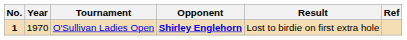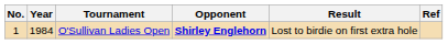 <table class="wikitable" style="font-size:95%;">
 <tr>
 <th>No.</th>
 <th>Year</th>
 <th>Tournament</th>
 <th>Opponent</th>
 <th>Result</th>
 <th>Ref</th>
 </tr>
 <tr style="background:#F5DEB3;">
-<td align=center><strong>1</strong></td>
-<td>1970</td>
+<td align=center>1</td>
+<td>1984</td>
 <td><a href='#'>O'Sullivan Ladies Open</a></td>
 <td><strong> <a href='#'>Shirley Englehorn</a></strong></td>
 <td>Lost to birdie on first extra hole</td>
 <td></td>
 </tr>
 </table>
